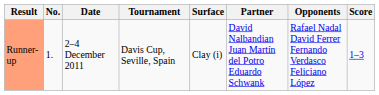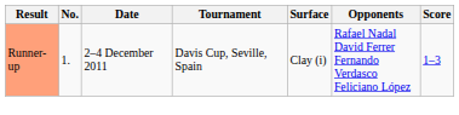 <table class="sortable wikitable">
 <tr>
 <th>Result</th>
 <th>No.</th>
 <th>Date</th>
 <th>Tournament</th>
 <th>Surface</th>
-<th>Partner</th>
 <th>Opponents</th>
 <th>Score</th>
 </tr>
 <tr>
 <td bgcolor=ffa07a>Runner-up</td>
 <td>1.</td>
 <td>2–4 December 2011</td>
 <td>Davis Cup, Seville, Spain</td>
 <td>Clay (i)</td>
-<td> <a href='#'>David Nalbandian</a><br> <a href='#'>Juan Martín del Potro</a><br> <a href='#'>Eduardo Schwank</a></td>
 <td> <a href='#'>Rafael Nadal</a> <br>  <a href='#'>David Ferrer</a><br>  <a href='#'>Fernando Verdasco</a><br> <a href='#'>Feliciano López</a></td>
 <td><a href='#'>1–3</a></td>
 </tr>
 </table>
